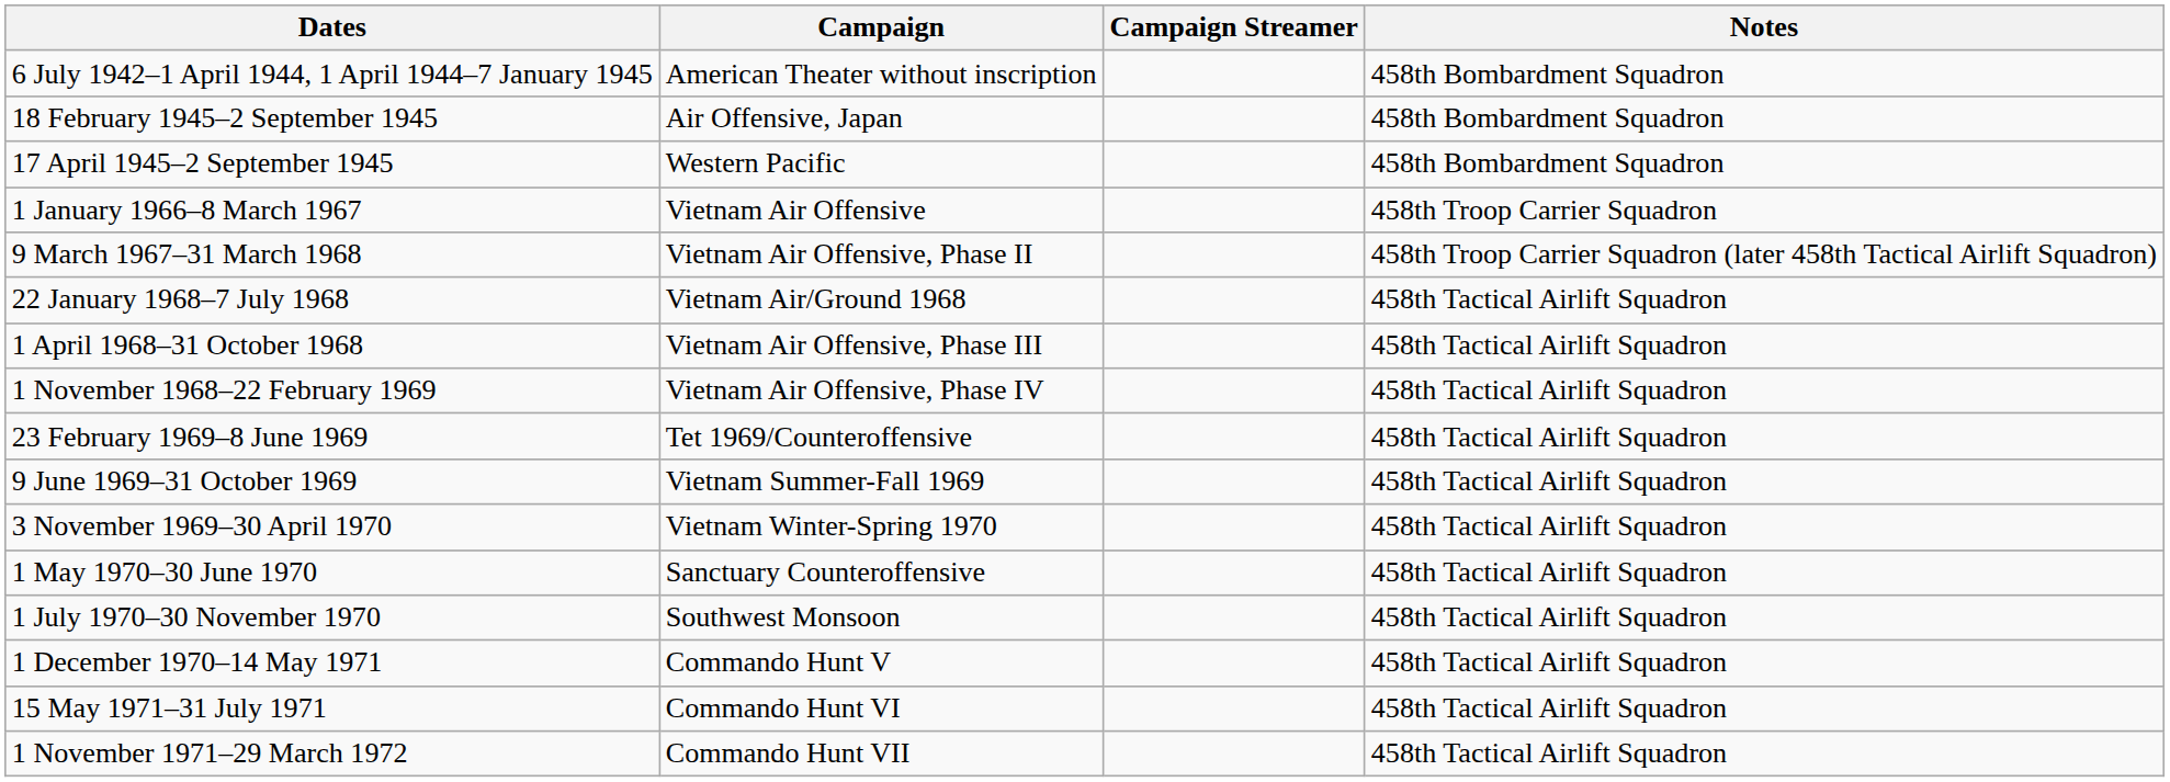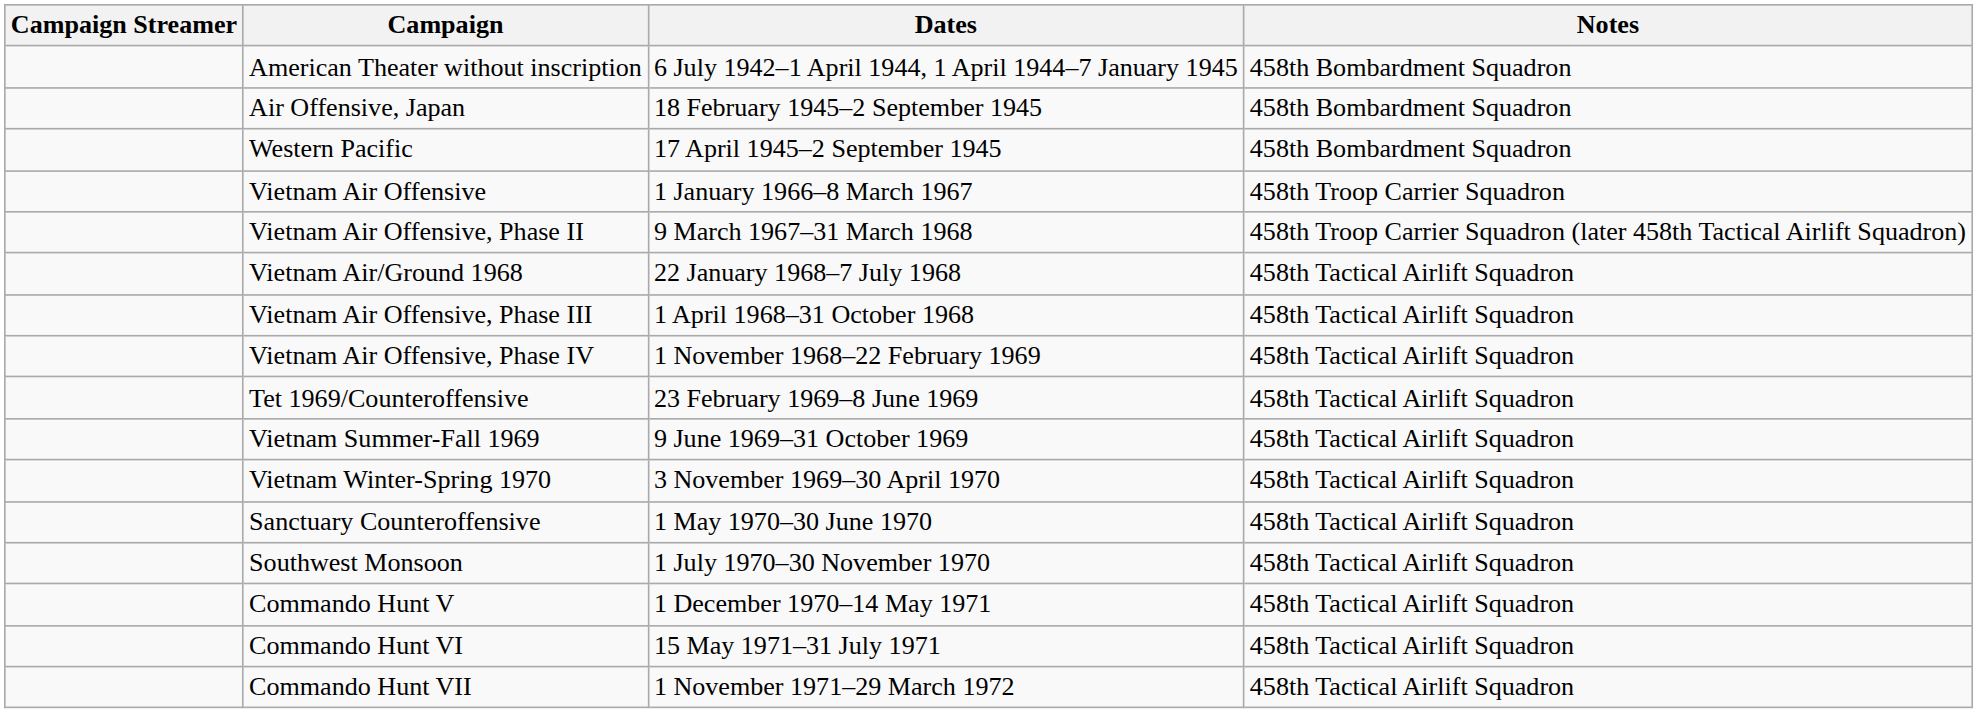 <table class="wikitable">
 <tr style="background:#efefef;">
+<th>Campaign Streamer</th>
+<th>Campaign</th>
 <th>Dates</th>
-<th>Campaign</th>
-<th>Campaign Streamer</th>
 <th>Notes</th>
 </tr>
 <tr>
+<td></td>
+<td>American Theater without inscription</td>
 <td>6 July 1942–1 April 1944, 1 April 1944–7 January 1945</td>
-<td>American Theater without inscription</td>
-<td></td>
 <td>458th Bombardment Squadron</td>
 </tr>
 <tr>
+<td></td>
+<td>Air Offensive, Japan</td>
 <td>18 February 1945–2 September 1945</td>
-<td>Air Offensive, Japan</td>
-<td></td>
 <td>458th Bombardment Squadron</td>
 </tr>
 <tr>
+<td></td>
+<td>Western Pacific</td>
 <td>17 April 1945–2 September 1945</td>
-<td>Western Pacific</td>
-<td></td>
 <td>458th Bombardment Squadron</td>
 </tr>
 <tr>
+<td></td>
+<td>Vietnam Air Offensive</td>
 <td>1 January 1966–8 March 1967</td>
-<td>Vietnam Air Offensive</td>
-<td></td>
 <td>458th Troop Carrier Squadron</td>
 </tr>
 <tr>
+<td></td>
+<td>Vietnam Air Offensive, Phase II</td>
 <td>9 March 1967–31 March 1968</td>
-<td>Vietnam Air Offensive, Phase II</td>
-<td></td>
 <td>458th Troop Carrier Squadron (later 458th Tactical Airlift Squadron)</td>
 </tr>
 <tr>
+<td></td>
+<td>Vietnam Air/Ground 1968</td>
 <td>22 January 1968–7 July 1968</td>
-<td>Vietnam Air/Ground 1968</td>
-<td></td>
 <td>458th Tactical Airlift Squadron</td>
 </tr>
 <tr>
+<td></td>
+<td>Vietnam Air Offensive, Phase III</td>
 <td>1 April 1968–31 October 1968</td>
-<td>Vietnam Air Offensive, Phase III</td>
-<td></td>
 <td>458th Tactical Airlift Squadron</td>
 </tr>
 <tr>
+<td></td>
+<td>Vietnam Air Offensive, Phase IV</td>
 <td>1 November 1968–22 February 1969</td>
-<td>Vietnam Air Offensive, Phase IV</td>
-<td></td>
 <td>458th Tactical Airlift Squadron</td>
 </tr>
 <tr>
+<td></td>
+<td>Tet 1969/Counteroffensive</td>
 <td>23 February 1969–8 June 1969</td>
-<td>Tet 1969/Counteroffensive</td>
-<td></td>
 <td>458th Tactical Airlift Squadron</td>
 </tr>
 <tr>
+<td></td>
+<td>Vietnam Summer-Fall 1969</td>
 <td>9 June 1969–31 October 1969</td>
-<td>Vietnam Summer-Fall 1969</td>
-<td></td>
 <td>458th Tactical Airlift Squadron</td>
 </tr>
 <tr>
+<td></td>
+<td>Vietnam Winter-Spring 1970</td>
 <td>3 November 1969–30 April 1970</td>
-<td>Vietnam Winter-Spring 1970</td>
-<td></td>
 <td>458th Tactical Airlift Squadron</td>
 </tr>
 <tr>
+<td></td>
+<td>Sanctuary Counteroffensive</td>
 <td>1 May 1970–30 June 1970</td>
-<td>Sanctuary Counteroffensive</td>
-<td></td>
 <td>458th Tactical Airlift Squadron</td>
 </tr>
 <tr>
+<td></td>
+<td>Southwest Monsoon</td>
 <td>1 July 1970–30 November 1970</td>
-<td>Southwest Monsoon</td>
-<td></td>
 <td>458th Tactical Airlift Squadron</td>
 </tr>
 <tr>
+<td></td>
+<td>Commando Hunt V</td>
 <td>1 December 1970–14 May 1971</td>
-<td>Commando Hunt V</td>
-<td></td>
 <td>458th Tactical Airlift Squadron</td>
 </tr>
 <tr>
+<td></td>
+<td>Commando Hunt VI</td>
 <td>15 May 1971–31 July 1971</td>
-<td>Commando Hunt VI</td>
-<td></td>
 <td>458th Tactical Airlift Squadron</td>
 </tr>
 <tr>
+<td></td>
+<td>Commando Hunt VII</td>
 <td>1 November 1971–29 March 1972</td>
-<td>Commando Hunt VII</td>
-<td></td>
 <td>458th Tactical Airlift Squadron</td>
 </tr>
 </table>
